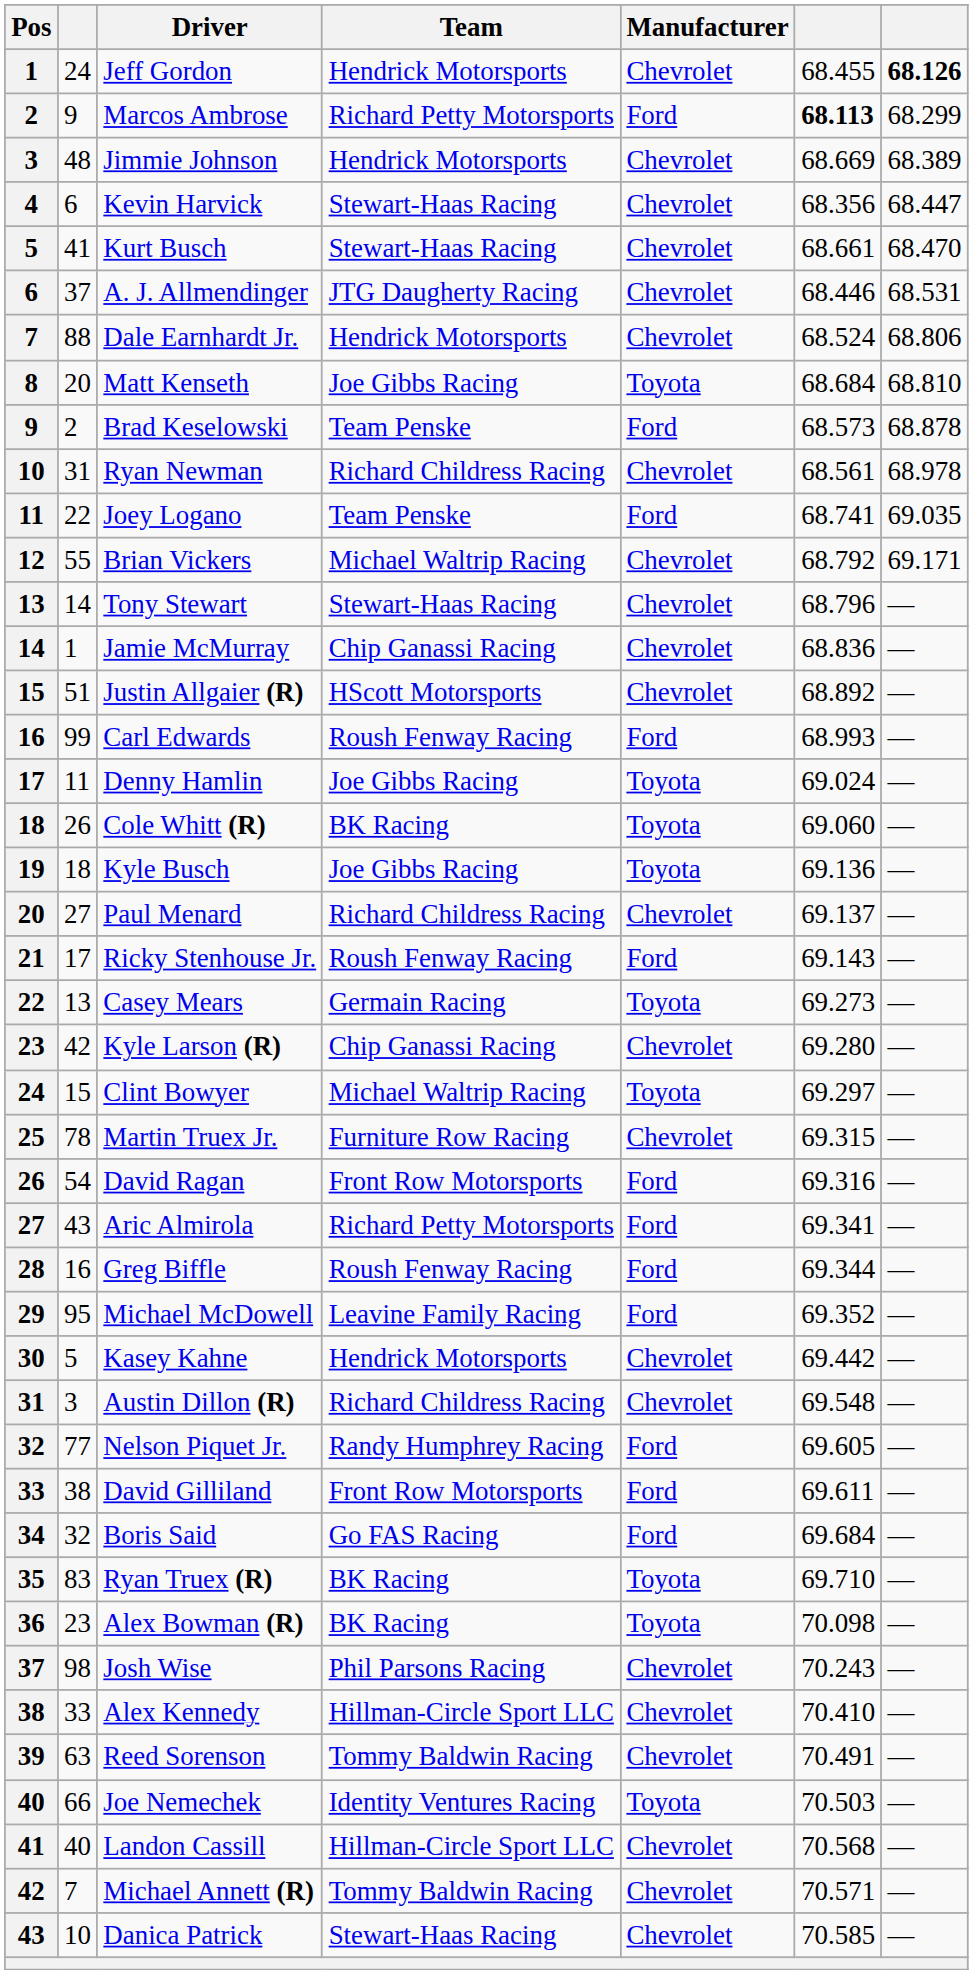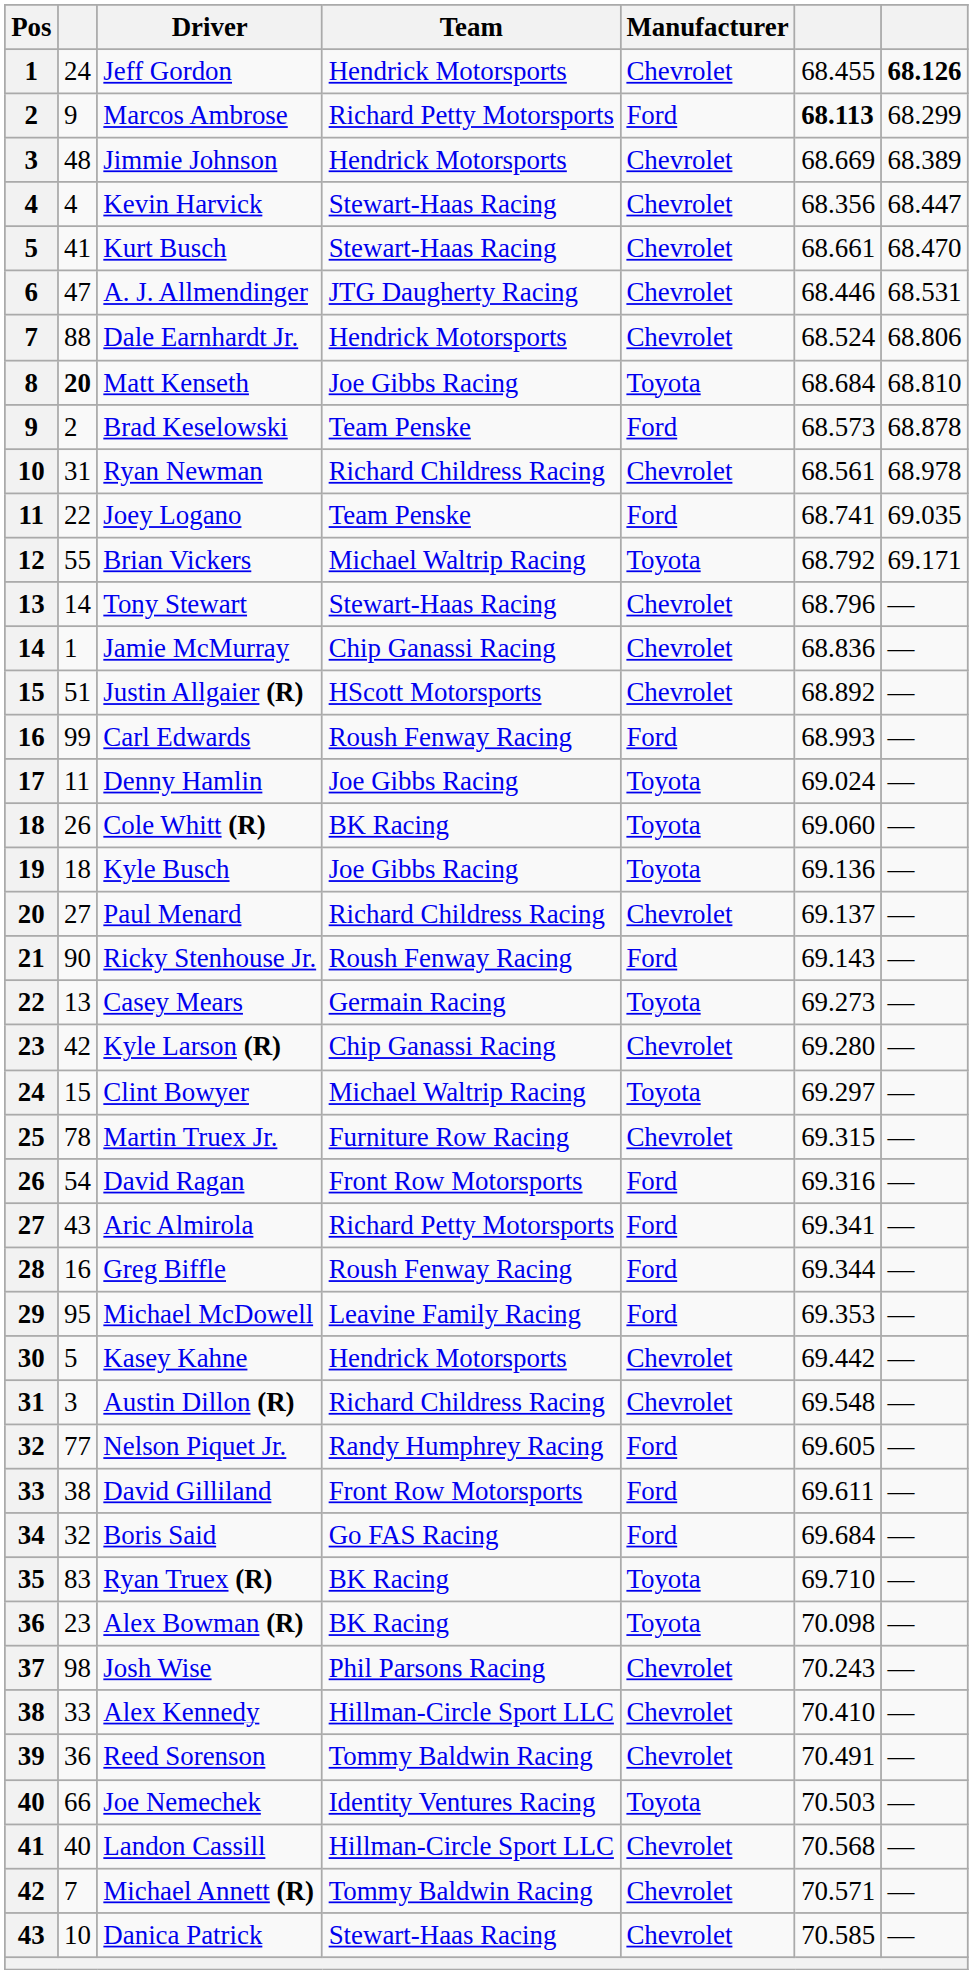 <table class="wikitable" style="font-size:95%">
 <tr>
 <th>Pos</th>
 <th></th>
 <th>Driver</th>
 <th>Team</th>
 <th>Manufacturer</th>
 <th></th>
 <th></th>
 </tr>
 <tr>
 <th>1</th>
 <td>24</td>
 <td><a href='#'>Jeff Gordon</a></td>
 <td><a href='#'>Hendrick Motorsports</a></td>
 <td><a href='#'>Chevrolet</a></td>
 <td>68.455</td>
 <td><strong>68.126</strong></td>
 </tr>
 <tr>
 <th>2</th>
 <td>9</td>
 <td><a href='#'>Marcos Ambrose</a></td>
 <td><a href='#'>Richard Petty Motorsports</a></td>
 <td><a href='#'>Ford</a></td>
 <td><strong>68.113</strong></td>
 <td>68.299</td>
 </tr>
 <tr>
 <th>3</th>
 <td>48</td>
 <td><a href='#'>Jimmie Johnson</a></td>
 <td><a href='#'>Hendrick Motorsports</a></td>
 <td><a href='#'>Chevrolet</a></td>
 <td>68.669</td>
 <td>68.389</td>
 </tr>
 <tr>
 <th>4</th>
-<td>6</td>
+<td>4</td>
 <td><a href='#'>Kevin Harvick</a></td>
 <td><a href='#'>Stewart-Haas Racing</a></td>
 <td><a href='#'>Chevrolet</a></td>
 <td>68.356</td>
 <td>68.447</td>
 </tr>
 <tr>
 <th>5</th>
 <td>41</td>
 <td><a href='#'>Kurt Busch</a></td>
 <td><a href='#'>Stewart-Haas Racing</a></td>
 <td><a href='#'>Chevrolet</a></td>
 <td>68.661</td>
 <td>68.470</td>
 </tr>
 <tr>
 <th>6</th>
-<td>37</td>
+<td>47</td>
 <td><a href='#'>A. J. Allmendinger</a></td>
 <td><a href='#'>JTG Daugherty Racing</a></td>
 <td><a href='#'>Chevrolet</a></td>
 <td>68.446</td>
 <td>68.531</td>
 </tr>
 <tr>
 <th>7</th>
 <td>88</td>
 <td><a href='#'>Dale Earnhardt Jr.</a></td>
 <td><a href='#'>Hendrick Motorsports</a></td>
 <td><a href='#'>Chevrolet</a></td>
 <td>68.524</td>
 <td>68.806</td>
 </tr>
 <tr>
 <th>8</th>
-<td>20</td>
+<td><strong>20</strong></td>
 <td><a href='#'>Matt Kenseth</a></td>
 <td><a href='#'>Joe Gibbs Racing</a></td>
 <td><a href='#'>Toyota</a></td>
 <td>68.684</td>
 <td>68.810</td>
 </tr>
 <tr>
 <th>9</th>
 <td>2</td>
 <td><a href='#'>Brad Keselowski</a></td>
 <td><a href='#'>Team Penske</a></td>
 <td><a href='#'>Ford</a></td>
 <td>68.573</td>
 <td>68.878</td>
 </tr>
 <tr>
 <th>10</th>
 <td>31</td>
 <td><a href='#'>Ryan Newman</a></td>
 <td><a href='#'>Richard Childress Racing</a></td>
 <td><a href='#'>Chevrolet</a></td>
 <td>68.561</td>
 <td>68.978</td>
 </tr>
 <tr>
 <th>11</th>
 <td>22</td>
 <td><a href='#'>Joey Logano</a></td>
 <td><a href='#'>Team Penske</a></td>
 <td><a href='#'>Ford</a></td>
 <td>68.741</td>
 <td>69.035</td>
 </tr>
 <tr>
 <th>12</th>
 <td>55</td>
 <td><a href='#'>Brian Vickers</a></td>
 <td><a href='#'>Michael Waltrip Racing</a></td>
-<td><a href='#'>Chevrolet</a></td>
+<td><a href='#'>Toyota</a></td>
 <td>68.792</td>
 <td>69.171</td>
 </tr>
 <tr>
 <th>13</th>
 <td>14</td>
 <td><a href='#'>Tony Stewart</a></td>
 <td><a href='#'>Stewart-Haas Racing</a></td>
 <td><a href='#'>Chevrolet</a></td>
 <td>68.796</td>
 <td>—</td>
 </tr>
 <tr>
 <th>14</th>
 <td>1</td>
 <td><a href='#'>Jamie McMurray</a></td>
 <td><a href='#'>Chip Ganassi Racing</a></td>
 <td><a href='#'>Chevrolet</a></td>
 <td>68.836</td>
 <td>—</td>
 </tr>
 <tr>
 <th>15</th>
 <td>51</td>
 <td><a href='#'>Justin Allgaier</a> <strong>(R)</strong></td>
 <td><a href='#'>HScott Motorsports</a></td>
 <td><a href='#'>Chevrolet</a></td>
 <td>68.892</td>
 <td>—</td>
 </tr>
 <tr>
 <th>16</th>
 <td>99</td>
 <td><a href='#'>Carl Edwards</a></td>
 <td><a href='#'>Roush Fenway Racing</a></td>
 <td><a href='#'>Ford</a></td>
 <td>68.993</td>
 <td>—</td>
 </tr>
 <tr>
 <th>17</th>
 <td>11</td>
 <td><a href='#'>Denny Hamlin</a></td>
 <td><a href='#'>Joe Gibbs Racing</a></td>
 <td><a href='#'>Toyota</a></td>
 <td>69.024</td>
 <td>—</td>
 </tr>
 <tr>
 <th>18</th>
 <td>26</td>
 <td><a href='#'>Cole Whitt</a> <strong>(R)</strong></td>
 <td><a href='#'>BK Racing</a></td>
 <td><a href='#'>Toyota</a></td>
 <td>69.060</td>
 <td>—</td>
 </tr>
 <tr>
 <th>19</th>
 <td>18</td>
 <td><a href='#'>Kyle Busch</a></td>
 <td><a href='#'>Joe Gibbs Racing</a></td>
 <td><a href='#'>Toyota</a></td>
 <td>69.136</td>
 <td>—</td>
 </tr>
 <tr>
 <th>20</th>
 <td>27</td>
 <td><a href='#'>Paul Menard</a></td>
 <td><a href='#'>Richard Childress Racing</a></td>
 <td><a href='#'>Chevrolet</a></td>
 <td>69.137</td>
 <td>—</td>
 </tr>
 <tr>
 <th>21</th>
-<td>17</td>
+<td>90</td>
 <td><a href='#'>Ricky Stenhouse Jr.</a></td>
 <td><a href='#'>Roush Fenway Racing</a></td>
 <td><a href='#'>Ford</a></td>
 <td>69.143</td>
 <td>—</td>
 </tr>
 <tr>
 <th>22</th>
 <td>13</td>
 <td><a href='#'>Casey Mears</a></td>
 <td><a href='#'>Germain Racing</a></td>
 <td><a href='#'>Toyota</a></td>
 <td>69.273</td>
 <td>—</td>
 </tr>
 <tr>
 <th>23</th>
 <td>42</td>
 <td><a href='#'>Kyle Larson</a> <strong>(R)</strong></td>
 <td><a href='#'>Chip Ganassi Racing</a></td>
 <td><a href='#'>Chevrolet</a></td>
 <td>69.280</td>
 <td>—</td>
 </tr>
 <tr>
 <th>24</th>
 <td>15</td>
 <td><a href='#'>Clint Bowyer</a></td>
 <td><a href='#'>Michael Waltrip Racing</a></td>
 <td><a href='#'>Toyota</a></td>
 <td>69.297</td>
 <td>—</td>
 </tr>
 <tr>
 <th>25</th>
 <td>78</td>
 <td><a href='#'>Martin Truex Jr.</a></td>
 <td><a href='#'>Furniture Row Racing</a></td>
 <td><a href='#'>Chevrolet</a></td>
 <td>69.315</td>
 <td>—</td>
 </tr>
 <tr>
 <th>26</th>
 <td>54</td>
 <td><a href='#'>David Ragan</a></td>
 <td><a href='#'>Front Row Motorsports</a></td>
 <td><a href='#'>Ford</a></td>
 <td>69.316</td>
 <td>—</td>
 </tr>
 <tr>
 <th>27</th>
 <td>43</td>
 <td><a href='#'>Aric Almirola</a></td>
 <td><a href='#'>Richard Petty Motorsports</a></td>
 <td><a href='#'>Ford</a></td>
 <td>69.341</td>
 <td>—</td>
 </tr>
 <tr>
 <th>28</th>
 <td>16</td>
 <td><a href='#'>Greg Biffle</a></td>
 <td><a href='#'>Roush Fenway Racing</a></td>
 <td><a href='#'>Ford</a></td>
 <td>69.344</td>
 <td>—</td>
 </tr>
 <tr>
 <th>29</th>
 <td>95</td>
 <td><a href='#'>Michael McDowell</a></td>
 <td><a href='#'>Leavine Family Racing</a></td>
 <td><a href='#'>Ford</a></td>
-<td>69.352</td>
+<td>69.353</td>
 <td>—</td>
 </tr>
 <tr>
 <th>30</th>
 <td>5</td>
 <td><a href='#'>Kasey Kahne</a></td>
 <td><a href='#'>Hendrick Motorsports</a></td>
 <td><a href='#'>Chevrolet</a></td>
 <td>69.442</td>
 <td>—</td>
 </tr>
 <tr>
 <th>31</th>
 <td>3</td>
 <td><a href='#'>Austin Dillon</a> <strong>(R)</strong></td>
 <td><a href='#'>Richard Childress Racing</a></td>
 <td><a href='#'>Chevrolet</a></td>
 <td>69.548</td>
 <td>—</td>
 </tr>
 <tr>
 <th>32</th>
 <td>77</td>
 <td><a href='#'>Nelson Piquet Jr.</a></td>
 <td><a href='#'>Randy Humphrey Racing</a></td>
 <td><a href='#'>Ford</a></td>
 <td>69.605</td>
 <td>—</td>
 </tr>
 <tr>
 <th>33</th>
 <td>38</td>
 <td><a href='#'>David Gilliland</a></td>
 <td><a href='#'>Front Row Motorsports</a></td>
 <td><a href='#'>Ford</a></td>
 <td>69.611</td>
 <td>—</td>
 </tr>
 <tr>
 <th>34</th>
 <td>32</td>
 <td><a href='#'>Boris Said</a></td>
 <td><a href='#'>Go FAS Racing</a></td>
 <td><a href='#'>Ford</a></td>
 <td>69.684</td>
 <td>—</td>
 </tr>
 <tr>
 <th>35</th>
 <td>83</td>
 <td><a href='#'>Ryan Truex</a> <strong>(R)</strong></td>
 <td><a href='#'>BK Racing</a></td>
 <td><a href='#'>Toyota</a></td>
 <td>69.710</td>
 <td>—</td>
 </tr>
 <tr>
 <th>36</th>
 <td>23</td>
 <td><a href='#'>Alex Bowman</a> <strong>(R)</strong></td>
 <td><a href='#'>BK Racing</a></td>
 <td><a href='#'>Toyota</a></td>
 <td>70.098</td>
 <td>—</td>
 </tr>
 <tr>
 <th>37</th>
 <td>98</td>
 <td><a href='#'>Josh Wise</a></td>
 <td><a href='#'>Phil Parsons Racing</a></td>
 <td><a href='#'>Chevrolet</a></td>
 <td>70.243</td>
 <td>—</td>
 </tr>
 <tr>
 <th>38</th>
 <td>33</td>
 <td><a href='#'>Alex Kennedy</a></td>
 <td><a href='#'>Hillman-Circle Sport LLC</a></td>
 <td><a href='#'>Chevrolet</a></td>
 <td>70.410</td>
 <td>—</td>
 </tr>
 <tr>
 <th>39</th>
-<td>63</td>
+<td>36</td>
 <td><a href='#'>Reed Sorenson</a></td>
 <td><a href='#'>Tommy Baldwin Racing</a></td>
 <td><a href='#'>Chevrolet</a></td>
 <td>70.491</td>
 <td>—</td>
 </tr>
 <tr>
 <th>40</th>
 <td>66</td>
 <td><a href='#'>Joe Nemechek</a></td>
 <td><a href='#'>Identity Ventures Racing</a></td>
 <td><a href='#'>Toyota</a></td>
 <td>70.503</td>
 <td>—</td>
 </tr>
 <tr>
 <th>41</th>
 <td>40</td>
 <td><a href='#'>Landon Cassill</a></td>
 <td><a href='#'>Hillman-Circle Sport LLC</a></td>
 <td><a href='#'>Chevrolet</a></td>
 <td>70.568</td>
 <td>—</td>
 </tr>
 <tr>
 <th>42</th>
 <td>7</td>
 <td><a href='#'>Michael Annett</a> <strong>(R)</strong></td>
 <td><a href='#'>Tommy Baldwin Racing</a></td>
 <td><a href='#'>Chevrolet</a></td>
 <td>70.571</td>
 <td>—</td>
 </tr>
 <tr>
 <th>43</th>
 <td>10</td>
 <td><a href='#'>Danica Patrick</a></td>
 <td><a href='#'>Stewart-Haas Racing</a></td>
 <td><a href='#'>Chevrolet</a></td>
 <td>70.585</td>
 <td>—</td>
 </tr>
 <tr>
 <th colspan="7"></th>
 </tr>
 </table>
